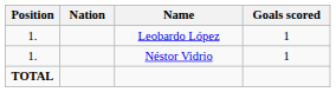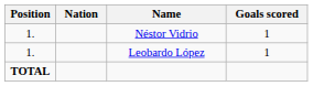 <table class="wikitable" style="font-size: 95%; text-align: center;">
 <tr>
 <th width=60>Position</th>
 <th width=60>Nation</th>
 <th width=150>Name</th>
 <th width=100>Goals scored</th>
 </tr>
 <tr>
 <td>1.</td>
 <td></td>
-<td><a href='#'>Leobardo López</a></td>
+<td><a href='#'>Néstor Vidrio</a></td>
 <td>1</td>
 </tr>
 <tr>
 <td>1.</td>
 <td></td>
-<td><a href='#'>Néstor Vidrio</a></td>
+<td><a href='#'>Leobardo López</a></td>
 <td>1</td>
 </tr>
 <tr>
 <td><strong>TOTAL</strong></td>
 <td></td>
 <td></td>
 <td></td>
 </tr>
 </table>
